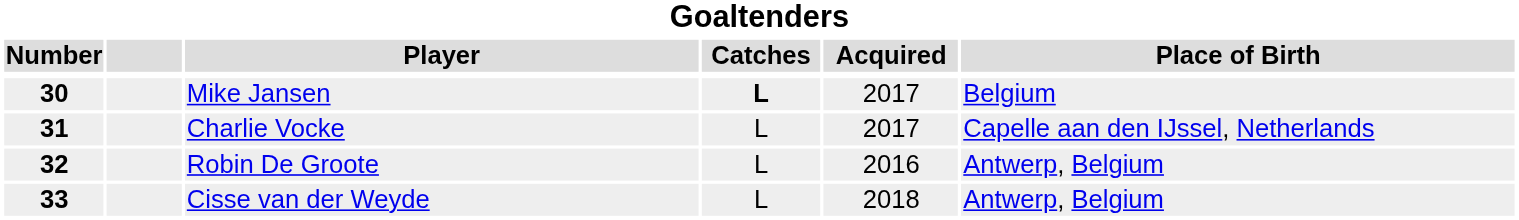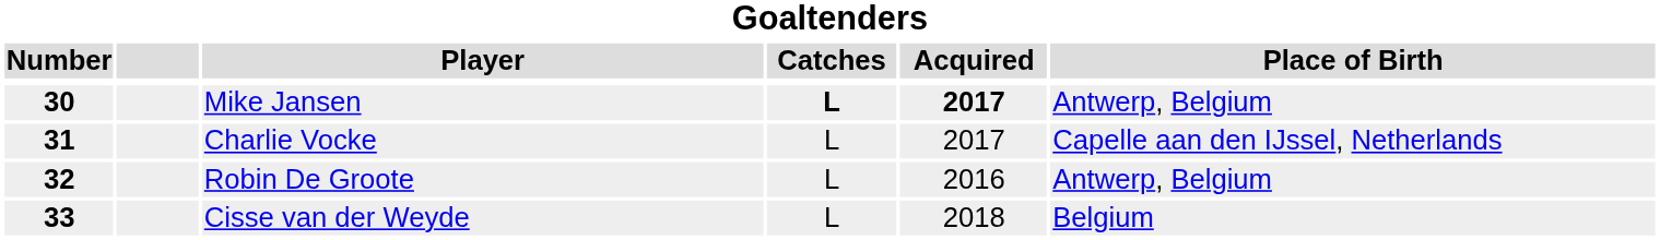 <table width=75%>
 <tr>
 <th colspan=6><big>Goaltenders</big></th>
 </tr>
 <tr bgcolor="#dddddd">
 <th width=5%>Number</th>
 <th width=5%></th>
 <th !width=15%>Player</th>
 <th width=8%>Catches</th>
 <th width=9%>Acquired</th>
 <th width=37%>Place of Birth</th>
 </tr>
 <tr>
 </tr>
 <tr bgcolor="#eeeeee">
 <td align=center><strong>30</strong></td>
 <td align=center></td>
 <td><a href='#'>Mike Jansen</a></td>
 <td align=center><strong>L</strong></td>
-<td align=center>2017</td>
-<td><a href='#'>Belgium</a></td>
+<td align=center><strong>2017</strong></td>
+<td><a href='#'>Antwerp</a>, <a href='#'>Belgium</a></td>
 </tr>
 <tr bgcolor="#eeeeee">
 <td align=center><strong>31</strong></td>
 <td align=center></td>
 <td><a href='#'>Charlie Vocke</a></td>
 <td align=center>L</td>
 <td align=center>2017</td>
 <td><a href='#'>Capelle aan den IJssel</a>, <a href='#'>Netherlands</a></td>
 </tr>
 <tr bgcolor="#eeeeee">
 <td align=center><strong>32</strong></td>
 <td align=center></td>
 <td><a href='#'>Robin De Groote</a></td>
 <td align=center>L</td>
 <td align=center>2016</td>
 <td><a href='#'>Antwerp</a>, <a href='#'>Belgium</a></td>
 </tr>
 <tr bgcolor="#eeeeee">
 <td align=center><strong>33</strong></td>
 <td align=center></td>
 <td><a href='#'>Cisse van der Weyde</a></td>
 <td align=center>L</td>
 <td align=center>2018</td>
-<td><a href='#'>Antwerp</a>, <a href='#'>Belgium</a></td>
+<td><a href='#'>Belgium</a></td>
 </tr>
 </table>
